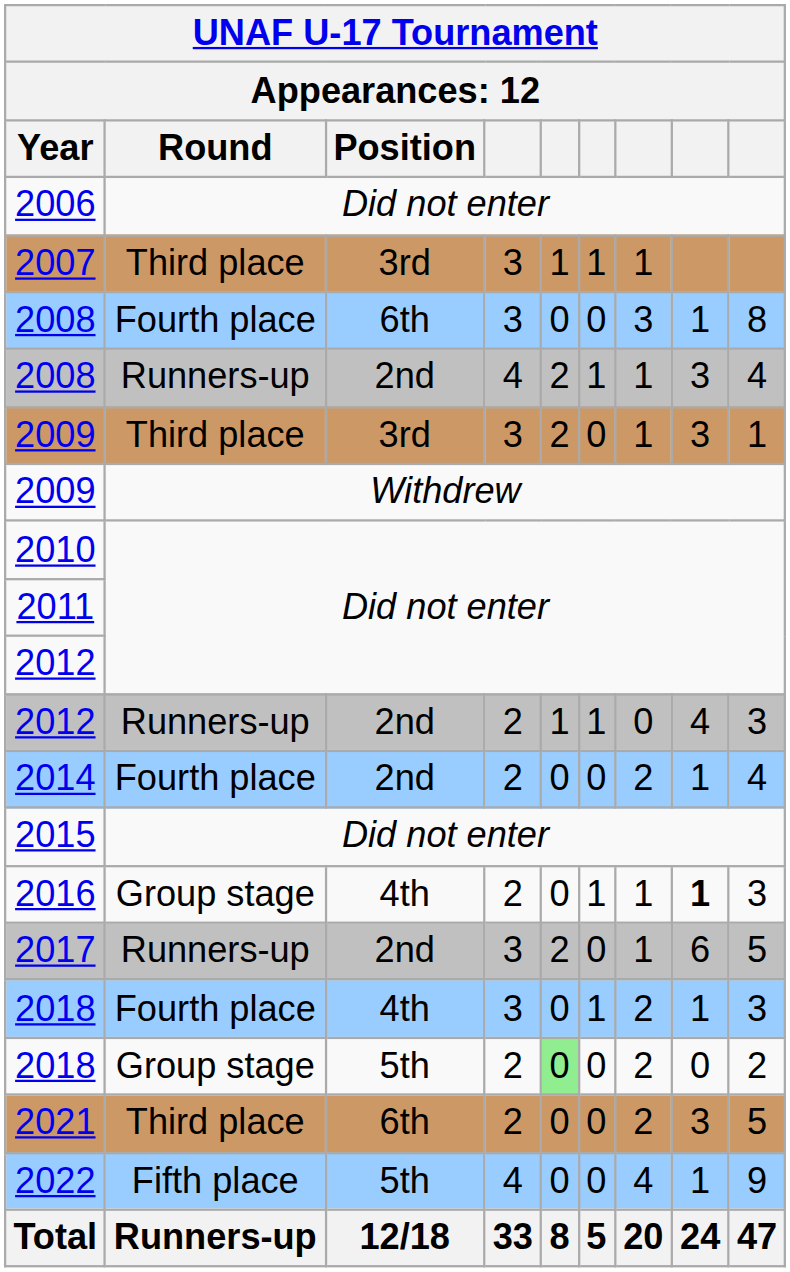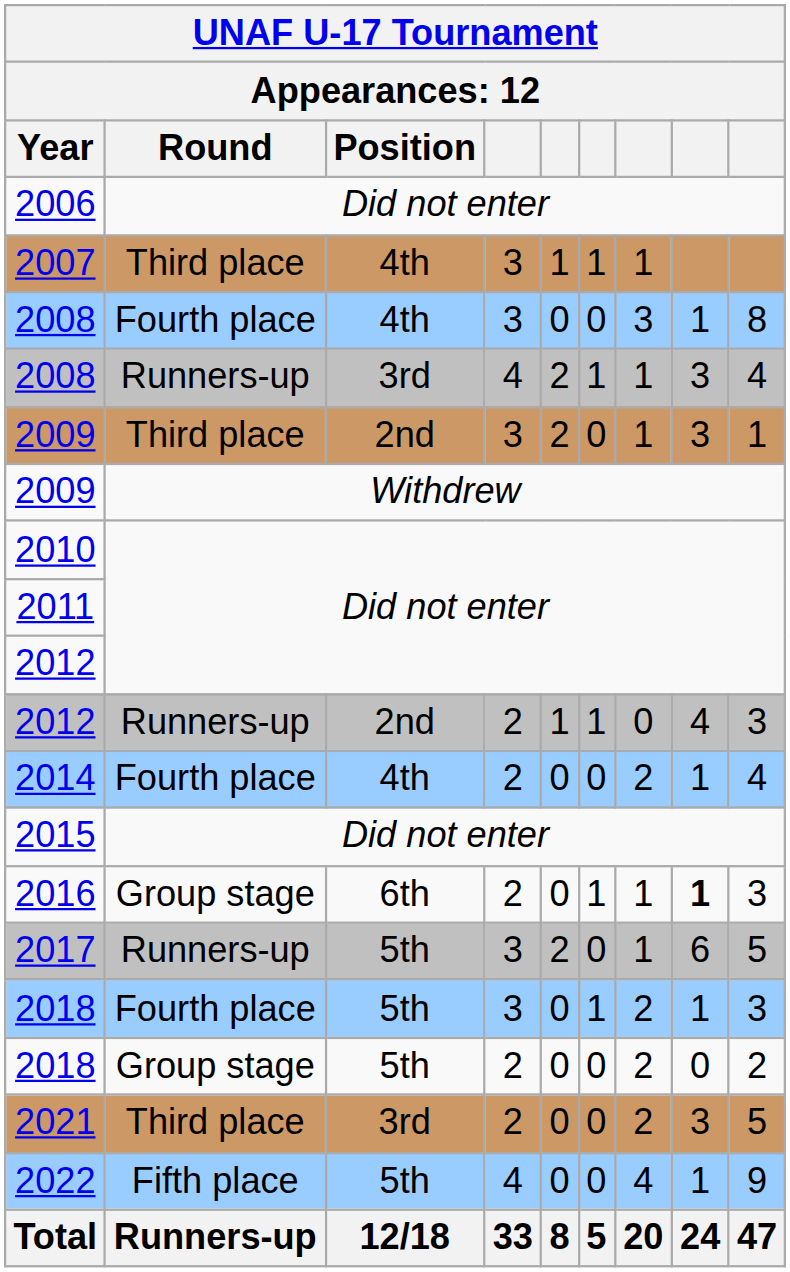 <table class="wikitable" style="text-align: center;">
 <tr>
 <th colspan=9><a href='#'>UNAF U-17 Tournament</a></th>
 </tr>
 <tr>
 <th colspan=9>Appearances: 12</th>
 </tr>
 <tr>
 <th>Year</th>
 <th>Round</th>
 <th>Position</th>
 <th></th>
 <th></th>
 <th></th>
 <th></th>
 <th></th>
 <th></th>
 </tr>
 <tr>
 <td> <a href='#'>2006</a></td>
 <td colspan=8 rowspan=1><em>Did not enter</em></td>
 </tr>
 <tr bgcolor=#cc9966>
 <td> <a href='#'>2007</a></td>
 <td>Third place</td>
-<td>3rd</td>
+<td>4th</td>
 <td>3</td>
 <td>1</td>
 <td>1</td>
 <td>1</td>
 <td></td>
 <td></td>
 </tr>
 <tr bgcolor=#9acdff>
 <td> <a href='#'>2008</a></td>
 <td>Fourth place</td>
-<td>6th</td>
+<td>4th</td>
 <td>3</td>
 <td>0</td>
 <td>0</td>
 <td>3</td>
 <td>1</td>
 <td>8</td>
 </tr>
 <tr bgcolor=silver>
 <td> <a href='#'>2008</a></td>
 <td>Runners-up</td>
-<td>2nd</td>
+<td>3rd</td>
 <td>4</td>
 <td>2</td>
 <td>1</td>
 <td>1</td>
 <td>3</td>
 <td>4</td>
 </tr>
 <tr bgcolor=#cc9966>
 <td> <a href='#'>2009</a></td>
 <td>Third place</td>
-<td>3rd</td>
+<td>2nd</td>
 <td>3</td>
 <td>2</td>
 <td>0</td>
 <td>1</td>
 <td>3</td>
 <td>1</td>
 </tr>
 <tr>
 <td> <a href='#'>2009</a></td>
 <td colspan=8 rowspan=1><em>Withdrew</em></td>
 </tr>
 <tr>
 <td> <a href='#'>2010</a></td>
 <td colspan=8 rowspan=3><em>Did not enter</em></td>
 </tr>
 <tr>
 <td> <a href='#'>2011</a></td>
 </tr>
 <tr>
 <td> <a href='#'>2012</a></td>
 </tr>
 <tr bgcolor=silver>
 <td> <a href='#'>2012</a></td>
 <td>Runners-up</td>
 <td>2nd</td>
 <td>2</td>
 <td>1</td>
 <td>1</td>
 <td>0</td>
 <td>4</td>
 <td>3</td>
 </tr>
 <tr bgcolor=#9acdff>
 <td> <a href='#'>2014</a></td>
 <td>Fourth place</td>
-<td>2nd</td>
+<td>4th</td>
 <td>2</td>
 <td>0</td>
 <td>0</td>
 <td>2</td>
 <td>1</td>
 <td>4</td>
 </tr>
 <tr>
 <td> <a href='#'>2015</a></td>
 <td colspan=8 rowspan=1><em>Did not enter</em></td>
 </tr>
 <tr>
 <td> <a href='#'>2016</a></td>
 <td>Group stage</td>
-<td>4th</td>
+<td>6th</td>
 <td>2</td>
 <td>0</td>
 <td>1</td>
 <td>1</td>
 <td><strong>1</strong></td>
 <td>3</td>
 </tr>
 <tr bgcolor=silver>
 <td> <a href='#'>2017</a></td>
 <td>Runners-up</td>
-<td>2nd</td>
+<td>5th</td>
 <td>3</td>
 <td>2</td>
 <td>0</td>
 <td>1</td>
 <td>6</td>
 <td>5</td>
 </tr>
 <tr bgcolor=#9acdff>
 <td> <a href='#'>2018</a></td>
 <td>Fourth place</td>
-<td>4th</td>
+<td>5th</td>
 <td>3</td>
 <td>0</td>
 <td>1</td>
 <td>2</td>
 <td>1</td>
 <td>3</td>
 </tr>
 <tr>
 <td> <a href='#'>2018</a></td>
 <td>Group stage</td>
 <td>5th</td>
 <td>2</td>
-<td style="background: lightgreen;">0</td>
+<td>0</td>
 <td>0</td>
 <td>2</td>
 <td>0</td>
 <td>2</td>
 </tr>
 <tr bgcolor=#cc9966>
 <td> <a href='#'>2021</a></td>
 <td>Third place</td>
-<td>6th</td>
+<td>3rd</td>
 <td>2</td>
 <td>0</td>
 <td>0</td>
 <td>2</td>
 <td>3</td>
 <td>5</td>
 </tr>
 <tr bgcolor=#9acdff>
 <td> <a href='#'>2022</a></td>
 <td>Fifth place</td>
 <td>5th</td>
 <td>4</td>
 <td>0</td>
 <td>0</td>
 <td>4</td>
 <td>1</td>
 <td>9</td>
 </tr>
 <tr>
 <th>Total</th>
 <th>Runners-up</th>
 <th>12/18</th>
 <th>33</th>
 <th>8</th>
 <th>5</th>
 <th>20</th>
 <th>24</th>
 <th>47</th>
 </tr>
 </table>
